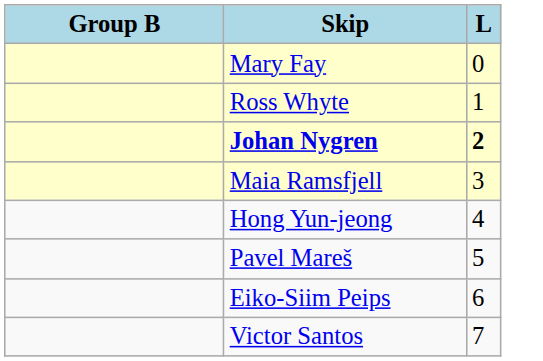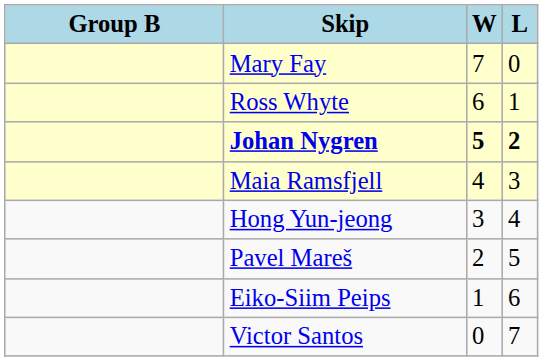 <table class="wikitable">
 <tr>
 <th style="background: #ADD8E6;" width=135>Group B</th>
 <th style="background: #ADD8E6;" width=150>Skip</th>
+<th style="background: #ADD8E6;" width=15>W</th>
 <th style="background: #ADD8E6;" width=15>L</th>
 </tr>
 <tr bgcolor=#ffffcc>
 <td></td>
 <td><a href='#'>Mary Fay</a></td>
+<td>7</td>
 <td>0</td>
 </tr>
 <tr bgcolor=#ffffcc>
 <td></td>
 <td><a href='#'>Ross Whyte</a></td>
+<td>6</td>
 <td>1</td>
 </tr>
 <tr bgcolor=#ffffcc>
 <td></td>
 <td><strong><a href='#'>Johan Nygren</a></strong></td>
+<td><strong>5</strong></td>
 <td><strong>2</strong></td>
 </tr>
 <tr bgcolor=#ffffcc>
 <td></td>
 <td><a href='#'>Maia Ramsfjell</a></td>
+<td>4</td>
 <td>3</td>
 </tr>
 <tr>
 <td></td>
 <td><a href='#'>Hong Yun-jeong</a></td>
+<td>3</td>
 <td>4</td>
 </tr>
 <tr>
 <td></td>
 <td><a href='#'>Pavel Mareš</a></td>
+<td>2</td>
 <td>5</td>
 </tr>
 <tr>
 <td></td>
 <td><a href='#'>Eiko-Siim Peips</a></td>
+<td>1</td>
 <td>6</td>
 </tr>
 <tr>
 <td></td>
 <td><a href='#'>Victor Santos</a></td>
+<td>0</td>
 <td>7</td>
 </tr>
 </table>
